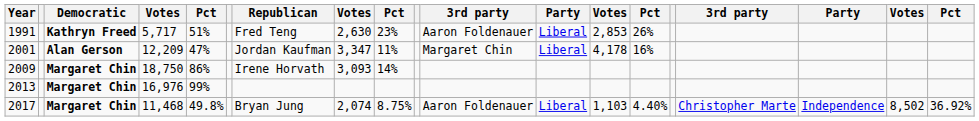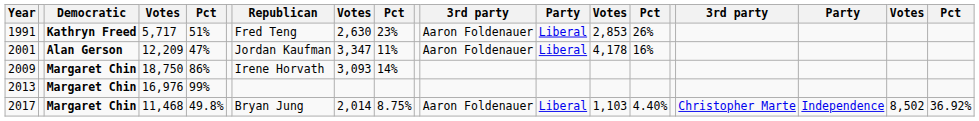 <table class="wikitable" style="margin:0.5em ; font-size:95%">
 <tr>
 <th>Year</th>
 <th></th>
 <th>Democratic</th>
 <th>Votes</th>
 <th>Pct</th>
 <th></th>
 <th>Republican</th>
 <th>Votes</th>
 <th>Pct</th>
 <th></th>
 <th>3rd party</th>
 <th>Party</th>
 <th>Votes</th>
 <th>Pct</th>
 <th></th>
 <th>3rd party</th>
 <th>Party</th>
 <th>Votes</th>
 <th>Pct</th>
 </tr>
 <tr>
 <td>1991</td>
 <td></td>
 <td><strong>Kathryn Freed</strong></td>
 <td>5,717</td>
 <td>51%</td>
 <td></td>
 <td>Fred Teng</td>
 <td>2,630</td>
 <td>23%</td>
 <td></td>
 <td>Aaron Foldenauer</td>
 <td><a href='#'>Liberal</a></td>
 <td>2,853</td>
 <td>26%</td>
 <td></td>
 <td></td>
 <td></td>
 <td></td>
 <td></td>
 </tr>
 <tr>
 <td>2001</td>
 <td></td>
 <td><strong>Alan Gerson</strong></td>
 <td>12,209</td>
 <td>47%</td>
 <td></td>
 <td>Jordan Kaufman</td>
 <td>3,347</td>
 <td>11%</td>
 <td></td>
-<td>Margaret Chin</td>
+<td>Aaron Foldenauer</td>
 <td><a href='#'>Liberal</a></td>
 <td>4,178</td>
 <td>16%</td>
 <td></td>
 <td></td>
 <td></td>
 <td></td>
 <td></td>
 </tr>
 <tr>
 <td>2009</td>
 <td></td>
 <td><strong>Margaret Chin</strong></td>
 <td>18,750</td>
 <td>86%</td>
 <td></td>
 <td>Irene Horvath</td>
 <td>3,093</td>
 <td>14%</td>
 <td></td>
 <td></td>
 <td></td>
 <td></td>
 <td></td>
 <td></td>
 <td></td>
 <td></td>
 <td></td>
 <td></td>
 </tr>
 <tr>
 <td>2013</td>
 <td></td>
 <td><strong>Margaret Chin</strong></td>
 <td>16,976</td>
 <td>99%</td>
 <td></td>
 <td></td>
 <td></td>
 <td></td>
 <td></td>
 <td></td>
 <td></td>
 <td></td>
 <td></td>
 <td></td>
 <td></td>
 <td></td>
 <td></td>
 <td></td>
 </tr>
 <tr>
 <td>2017</td>
 <td></td>
 <td><strong>Margaret Chin</strong></td>
 <td>11,468</td>
 <td>49.8%</td>
 <td></td>
 <td>Bryan Jung</td>
-<td>2,074</td>
+<td>2,014</td>
 <td>8.75%</td>
 <td></td>
 <td>Aaron Foldenauer</td>
 <td><a href='#'>Liberal</a></td>
 <td>1,103</td>
 <td>4.40%</td>
 <td></td>
 <td><a href='#'>Christopher Marte</a></td>
 <td><a href='#'>Independence</a></td>
 <td>8,502</td>
 <td>36.92%</td>
 </tr>
 </table>
